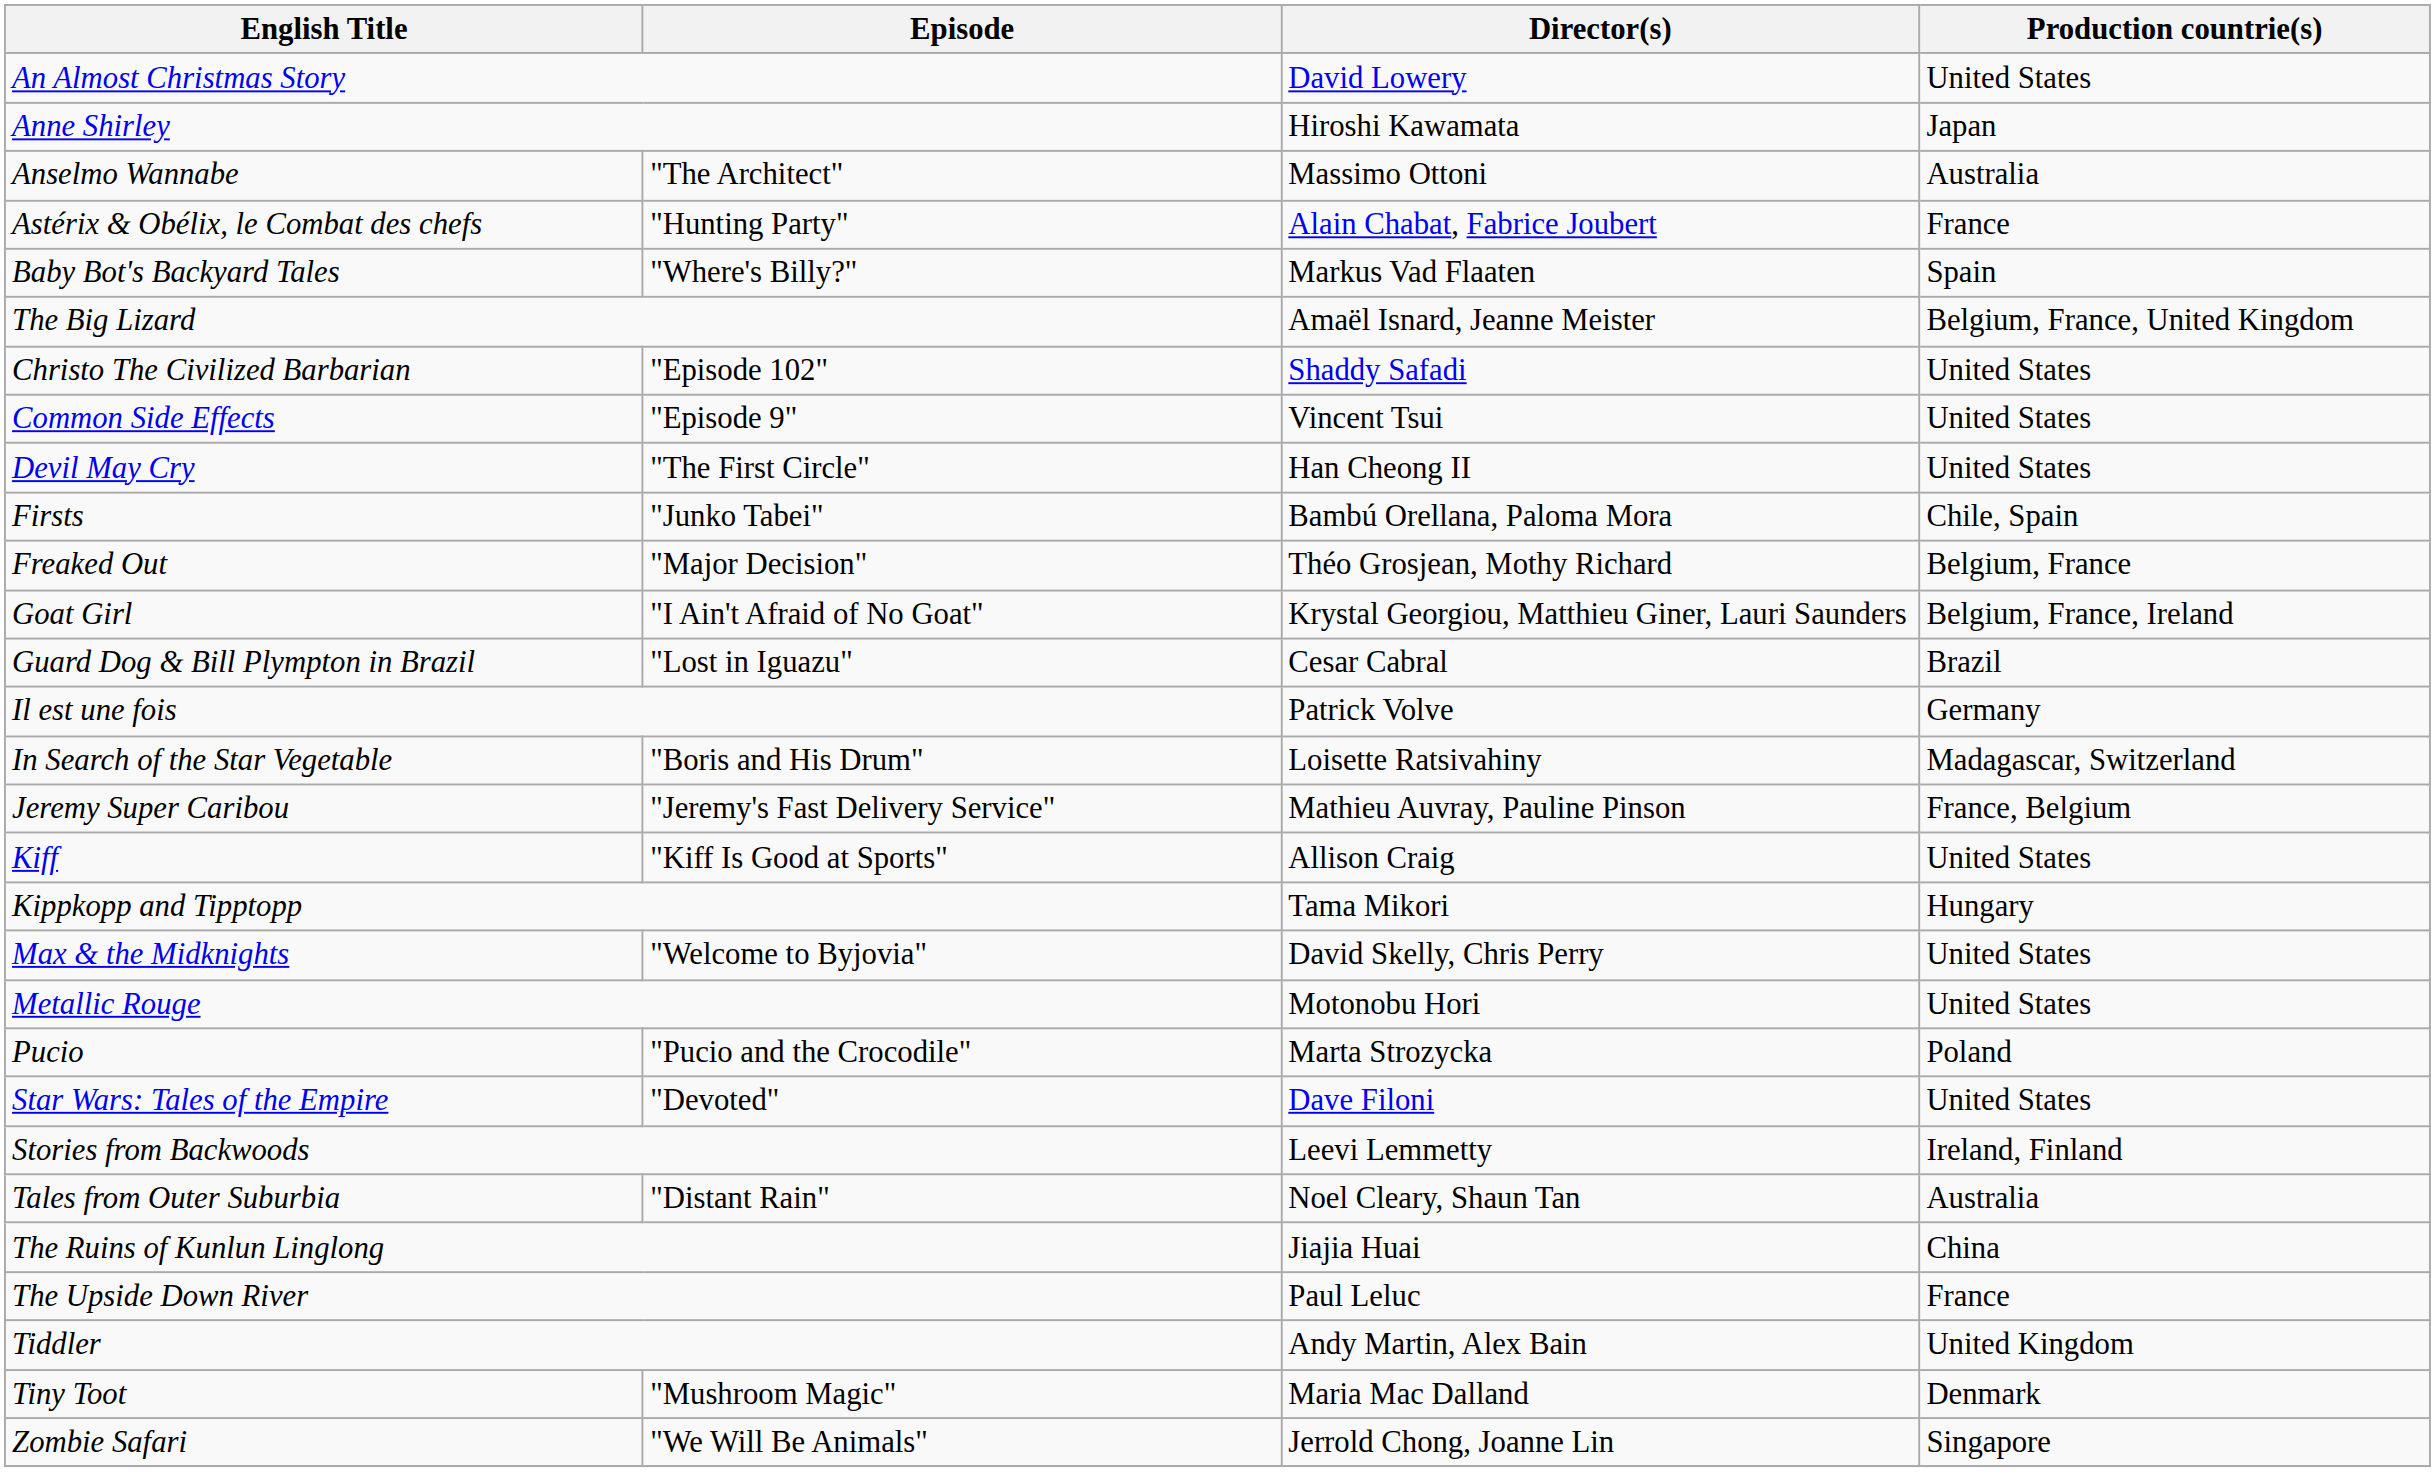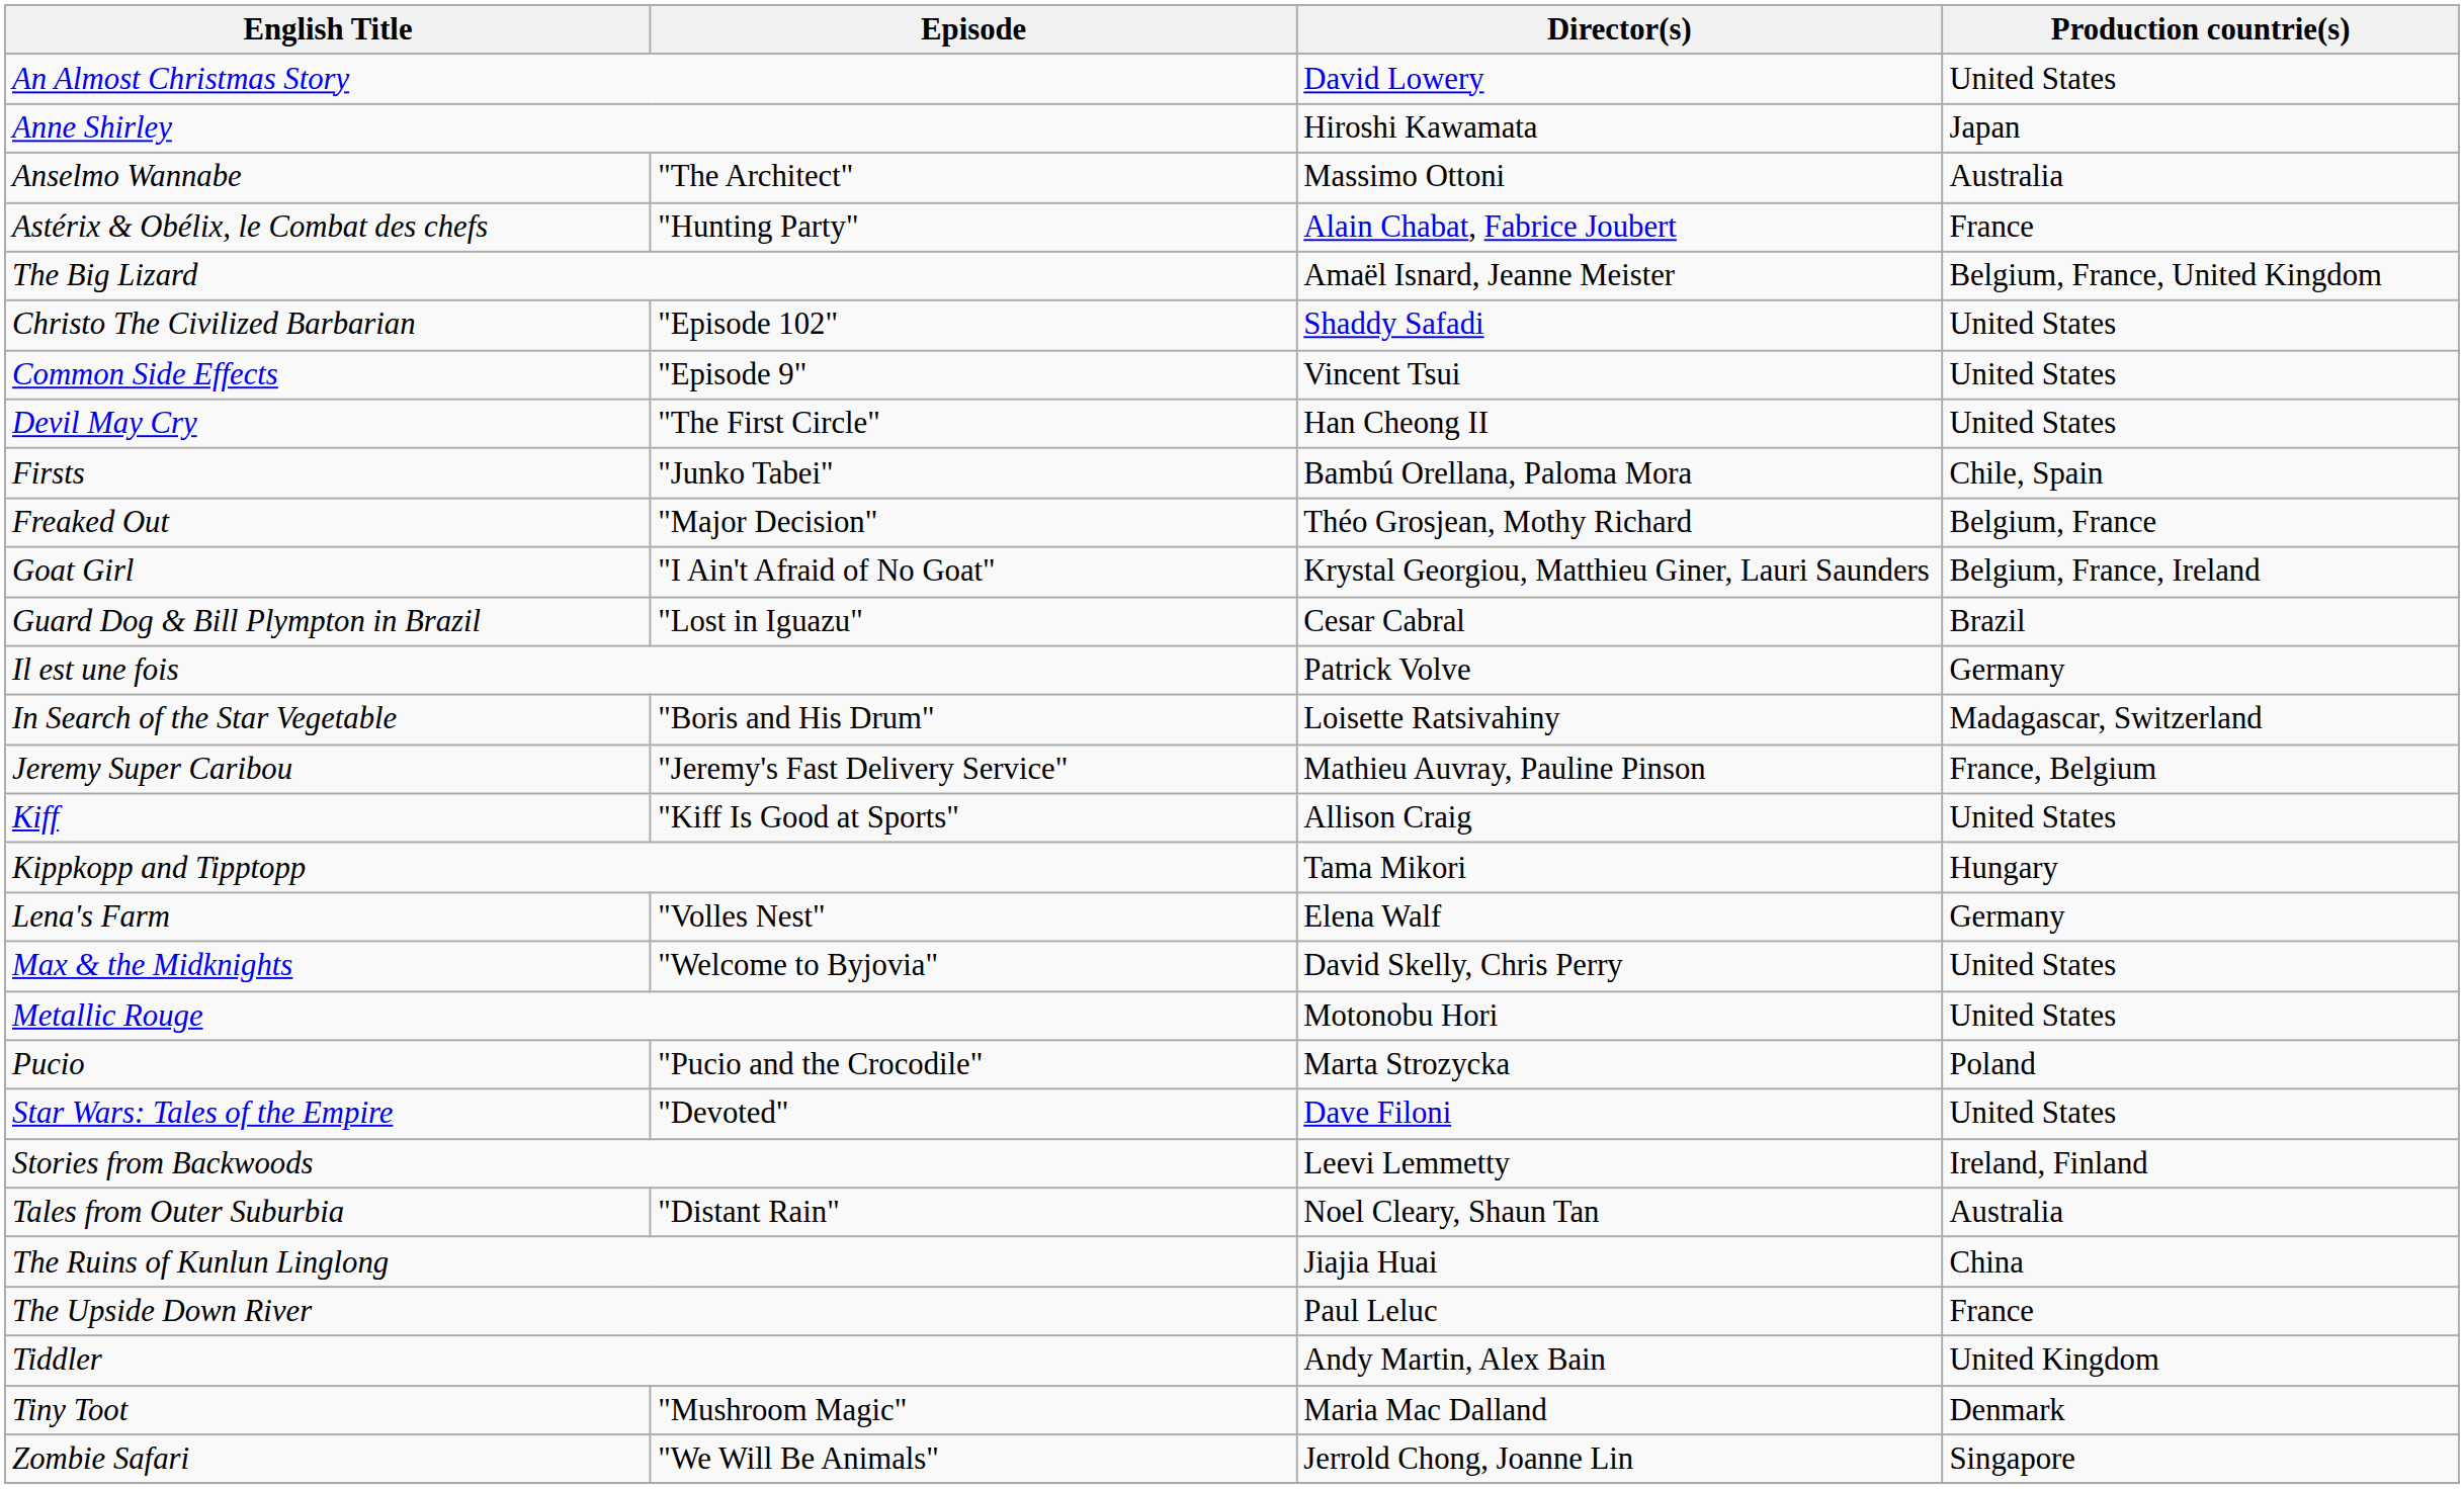 <table class="wikitable" style="width:100%; margin-bottom:4px">
 <tr>
 <th scope="col" width="25%">English Title</th>
 <th scope="col" width="25%">Episode</th>
 <th scope="col" width="25%">Director(s)</th>
 <th scope="col" width="20%">Production countrie(s)</th>
 </tr>
 <tr>
 <td colspan="2"><em><a href='#'>An Almost Christmas Story</a></em></td>
 <td><a href='#'>David Lowery</a></td>
 <td>United States</td>
 </tr>
 <tr>
 <td colspan="2"><em><a href='#'>Anne Shirley</a></em></td>
 <td>Hiroshi Kawamata</td>
 <td>Japan</td>
 </tr>
 <tr>
 <td><em>Anselmo Wannabe</em></td>
 <td>"The Architect"</td>
 <td>Massimo Ottoni</td>
 <td>Australia</td>
 </tr>
 <tr>
 <td><em>Astérix & Obélix, le Combat des chefs</em></td>
 <td>"Hunting Party"</td>
 <td><a href='#'>Alain Chabat</a>, <a href='#'>Fabrice Joubert</a></td>
 <td>France</td>
-</tr>
-<tr>
-<td><em>Baby Bot's Backyard Tales</em></td>
-<td>"Where's Billy?"</td>
-<td>Markus Vad Flaaten</td>
-<td>Spain</td>
 </tr>
 <tr>
 <td colspan="2"><em>The Big Lizard</em></td>
 <td>Amaël Isnard, Jeanne Meister</td>
 <td>Belgium, France, United Kingdom</td>
 </tr>
 <tr>
 <td><em>Christo The Civilized Barbarian</em></td>
 <td>"Episode 102"</td>
 <td><a href='#'>Shaddy Safadi</a></td>
 <td>United States</td>
 </tr>
 <tr>
 <td><em><a href='#'>Common Side Effects</a></em></td>
 <td>"Episode 9"</td>
 <td>Vincent Tsui</td>
 <td>United States</td>
 </tr>
 <tr>
 <td><em><a href='#'>Devil May Cry</a></em></td>
 <td>"The First Circle"</td>
 <td>Han Cheong II</td>
 <td>United States</td>
 </tr>
 <tr>
 <td><em>Firsts</em></td>
 <td>"Junko Tabei"</td>
 <td>Bambú Orellana, Paloma Mora</td>
 <td>Chile, Spain</td>
 </tr>
 <tr>
 <td><em>Freaked Out</em></td>
 <td>"Major Decision"</td>
 <td>Théo Grosjean, Mothy Richard</td>
 <td>Belgium, France</td>
 </tr>
 <tr>
 <td><em>Goat Girl</em></td>
 <td>"I Ain't Afraid of No Goat"</td>
 <td>Krystal Georgiou, Matthieu Giner, Lauri Saunders</td>
 <td>Belgium, France, Ireland</td>
 </tr>
 <tr>
 <td><em>Guard Dog & Bill Plympton in Brazil</em></td>
 <td>"Lost in Iguazu"</td>
 <td>Cesar Cabral</td>
 <td>Brazil</td>
 </tr>
 <tr>
 <td colspan="2"><em>Il est une fois</em></td>
 <td>Patrick Volve</td>
 <td>Germany</td>
 </tr>
 <tr>
 <td><em>In Search of the Star Vegetable</em></td>
 <td>"Boris and His Drum"</td>
 <td>Loisette Ratsivahiny</td>
 <td>Madagascar, Switzerland</td>
 </tr>
 <tr>
 <td><em>Jeremy Super Caribou</em></td>
 <td>"Jeremy's Fast Delivery Service"</td>
 <td>Mathieu Auvray, Pauline Pinson</td>
 <td>France, Belgium</td>
 </tr>
 <tr>
 <td><em><a href='#'>Kiff</a></em></td>
 <td>"Kiff Is Good at Sports"</td>
 <td>Allison Craig</td>
 <td>United States</td>
 </tr>
 <tr>
 <td colspan="2"><em>Kippkopp and Tipptopp</em></td>
 <td>Tama Mikori</td>
 <td>Hungary</td>
 </tr>
 <tr>
+<td><em>Lena's Farm</em></td>
+<td>"Volles Nest"</td>
+<td>Elena Walf</td>
+<td>Germany</td>
+</tr>
+<tr>
 <td><em><a href='#'>Max & the Midknights</a></em></td>
 <td>"Welcome to Byjovia"</td>
 <td>David Skelly, Chris Perry</td>
 <td>United States</td>
 </tr>
 <tr>
 <td colspan="2"><em><a href='#'>Metallic Rouge</a></em></td>
 <td>Motonobu Hori</td>
 <td>United States</td>
 </tr>
 <tr>
 <td><em>Pucio</em></td>
 <td>"Pucio and the Crocodile"</td>
 <td>Marta Strozycka</td>
 <td>Poland</td>
 </tr>
 <tr>
 <td><em><a href='#'>Star Wars: Tales of the Empire</a></em></td>
 <td>"Devoted"</td>
 <td><a href='#'>Dave Filoni</a></td>
 <td>United States</td>
 </tr>
 <tr>
 <td colspan="2"><em>Stories from Backwoods</em></td>
 <td>Leevi Lemmetty</td>
 <td>Ireland, Finland</td>
 </tr>
 <tr>
 <td><em>Tales from Outer Suburbia</em></td>
 <td>"Distant Rain"</td>
 <td>Noel Cleary, Shaun Tan</td>
 <td>Australia</td>
 </tr>
 <tr>
 <td colspan="2"><em>The Ruins of Kunlun Linglong</em></td>
 <td>Jiajia Huai</td>
 <td>China</td>
 </tr>
 <tr>
 <td colspan="2"><em>The Upside Down River</em></td>
 <td>Paul Leluc</td>
 <td>France</td>
 </tr>
 <tr>
 <td colspan="2"><em>Tiddler</em></td>
 <td>Andy Martin, Alex Bain</td>
 <td>United Kingdom</td>
 </tr>
 <tr>
 <td><em>Tiny Toot</em></td>
 <td>"Mushroom Magic"</td>
 <td>Maria Mac Dalland</td>
 <td>Denmark</td>
 </tr>
 <tr>
 <td><em>Zombie Safari</em></td>
 <td>"We Will Be Animals"</td>
 <td>Jerrold Chong, Joanne Lin</td>
 <td>Singapore</td>
 </tr>
 <tr>
 </tr>
 </table>
